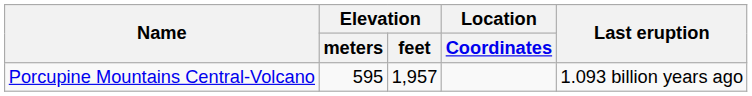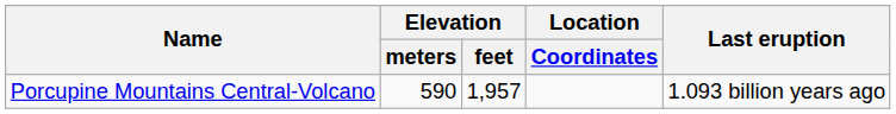 <table class="wikitable">
 <tr>
 <th rowspan="2">Name</th>
 <th colspan ="2">Elevation</th>
 <th>Location</th>
 <th rowspan="2">Last eruption</th>
 </tr>
 <tr>
 <th>meters</th>
 <th>feet</th>
 <th><a href='#'>Coordinates</a></th>
 </tr>
 <tr style="text-align:right;">
 <td style="text-align:left:"><a href='#'>Porcupine Mountains Central-Volcano</a></td>
-<td>595</td>
+<td>590</td>
 <td>1,957</td>
 <td></td>
 <td>1.093 billion years ago</td>
 </tr>
 </table>
